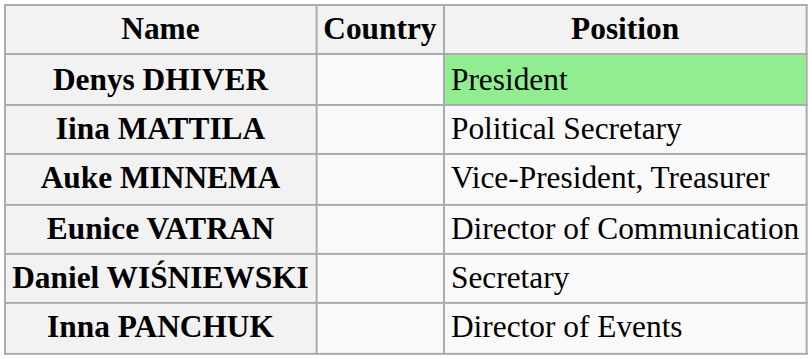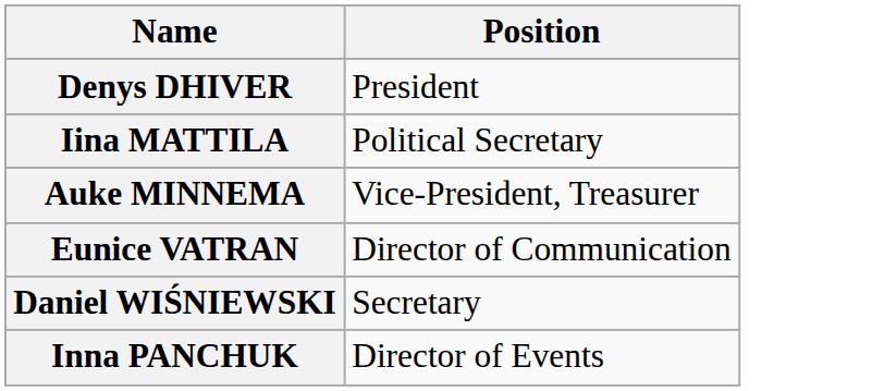 <table class="wikitable">
 <tr>
 <th>Name</th>
-<th>Country</th>
 <th>Position</th>
 </tr>
 <tr>
 <th>Denys DHIVER</th>
-<td></td>
-<td style="background: lightgreen;">President</td>
+<td>President</td>
 </tr>
 <tr>
 <th>Iina MATTILA</th>
-<td></td>
 <td>Political Secretary</td>
 </tr>
 <tr>
 <th>Auke MINNEMA</th>
-<td></td>
 <td>Vice-President, Treasurer</td>
 </tr>
 <tr>
 <th>Eunice VATRAN</th>
-<td></td>
 <td>Director of Communication</td>
 </tr>
 <tr>
 <th>Daniel WIŚNIEWSKI</th>
-<td></td>
 <td>Secretary</td>
 </tr>
 <tr>
 <th>Inna PANCHUK</th>
-<td></td>
 <td>Director of Events</td>
 </tr>
 </table>
